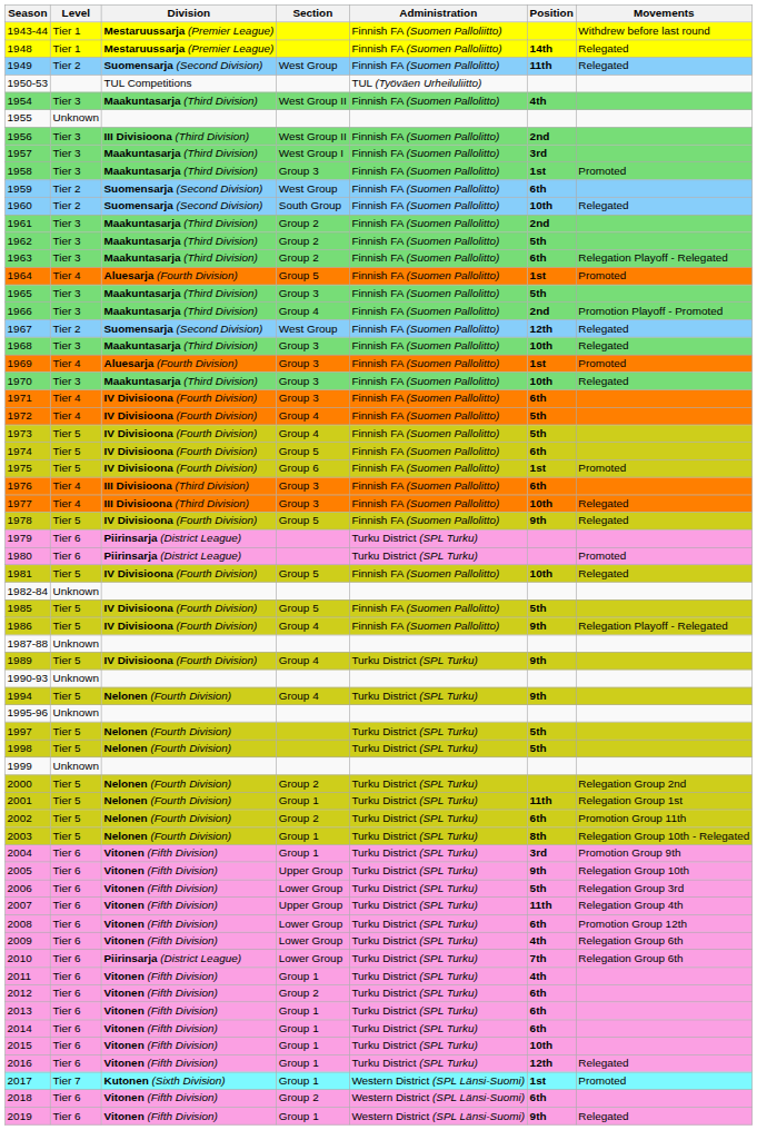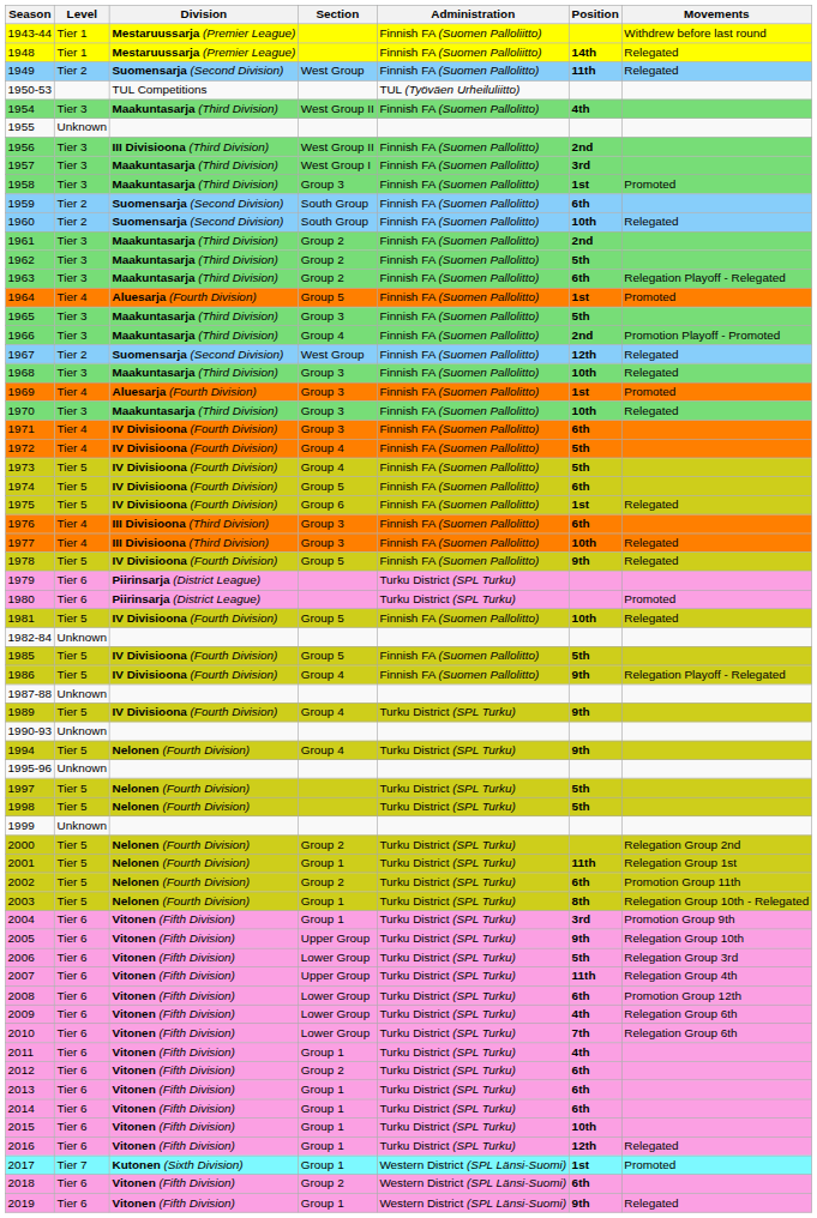 <table class="wikitable">
 <tr style="background:#f0f6fa;">
 <th><strong>Season</strong></th>
 <th><strong>Level</strong></th>
 <th><strong>Division</strong></th>
 <th><strong>Section</strong></th>
 <th><strong>Administration</strong></th>
 <th><strong>Position</strong></th>
 <th><strong>Movements</strong></th>
 </tr>
 <tr>
 <td style="background:#FFFF00;">1943-44</td>
 <td style="background:#FFFF00;">Tier 1</td>
 <td style="background:#FFFF00;"><strong>Mestaruussarja</strong> <em>(Premier League)</em></td>
 <td style="background:#FFFF00;"></td>
 <td style="background:#FFFF00;">Finnish FA <em>(Suomen Palloliitto)</em></td>
 <td style="background:#FFFF00;"></td>
 <td style="background:#FFFF00;">Withdrew before last round</td>
 </tr>
 <tr>
 <td style="background:#FFFF00;">1948</td>
 <td style="background:#FFFF00;">Tier 1</td>
 <td style="background:#FFFF00;"><strong>Mestaruussarja</strong> <em>(Premier League)</em></td>
 <td style="background:#FFFF00;"></td>
 <td style="background:#FFFF00;">Finnish FA <em>(Suomen Palloliitto)</em></td>
 <td style="background:#FFFF00;"><strong>14th</strong></td>
 <td style="background:#FFFF00;">Relegated</td>
 </tr>
 <tr>
 <td style="background:#87CEFA;">1949</td>
 <td style="background:#87CEFA;">Tier 2</td>
 <td style="background:#87CEFA;"><strong>Suomensarja</strong> <em>(Second Division)</em></td>
 <td style="background:#87CEFA;">West Group</td>
 <td style="background:#87CEFA;">Finnish FA <em>(Suomen Pallolitto)</em></td>
 <td style="background:#87CEFA;"><strong>11th</strong></td>
 <td style="background:#87CEFA;">Relegated</td>
 </tr>
 <tr>
 <td style="background:;">1950-53</td>
 <td style="background:;"></td>
 <td style="background:;">TUL Competitions</td>
 <td style="background:;"></td>
 <td style="background:;">TUL <em>(Työväen Urheiluliitto)</em></td>
 <td style="background:;"></td>
 <td style="background:;"></td>
 </tr>
 <tr>
 <td style="background:#77DD77;">1954</td>
 <td style="background:#77DD77;">Tier 3</td>
 <td style="background:#77DD77;"><strong>Maakuntasarja</strong> <em>(Third Division)</em></td>
 <td style="background:#77DD77;">West Group II</td>
 <td style="background:#77DD77;">Finnish FA <em>(Suomen Pallolitto)</em></td>
 <td style="background:#77DD77;"><strong>4th</strong></td>
 <td style="background:#77DD77;"></td>
 </tr>
 <tr>
 <td style="background:;">1955</td>
 <td style="background:;">Unknown</td>
 <td style="background:;"></td>
 <td style="background:;"></td>
 <td style="background:;"></td>
 <td style="background:;"></td>
 <td style="background:;"></td>
 </tr>
 <tr>
 <td style="background:#77DD77;">1956</td>
 <td style="background:#77DD77;">Tier 3</td>
 <td style="background:#77DD77;"><strong>III Divisioona</strong> <em>(Third Division)</em></td>
 <td style="background:#77DD77;">West Group II</td>
 <td style="background:#77DD77;">Finnish FA <em>(Suomen Pallolitto)</em></td>
 <td style="background:#77DD77;"><strong>2nd</strong></td>
 <td style="background:#77DD77;"></td>
 </tr>
 <tr>
 <td style="background:#77DD77;">1957</td>
 <td style="background:#77DD77;">Tier 3</td>
 <td style="background:#77DD77;"><strong>Maakuntasarja</strong> <em>(Third Division)</em></td>
 <td style="background:#77DD77;">West Group I</td>
 <td style="background:#77DD77;">Finnish FA <em>(Suomen Pallolitto)</em></td>
 <td style="background:#77DD77;"><strong>3rd</strong></td>
 <td style="background:#77DD77;"></td>
 </tr>
 <tr>
 <td style="background:#77DD77;">1958</td>
 <td style="background:#77DD77;">Tier 3</td>
 <td style="background:#77DD77;"><strong>Maakuntasarja</strong> <em>(Third Division)</em></td>
 <td style="background:#77DD77;">Group 3</td>
 <td style="background:#77DD77;">Finnish FA <em>(Suomen Pallolitto)</em></td>
 <td style="background:#77DD77;"><strong>1st</strong></td>
 <td style="background:#77DD77;">Promoted</td>
 </tr>
 <tr>
 <td style="background:#87CEFA;">1959</td>
 <td style="background:#87CEFA;">Tier 2</td>
 <td style="background:#87CEFA;"><strong>Suomensarja</strong> <em>(Second Division)</em></td>
-<td style="background:#87CEFA;">West Group</td>
+<td style="background:#87CEFA;">South Group</td>
 <td style="background:#87CEFA;">Finnish FA <em>(Suomen Pallolitto)</em></td>
 <td style="background:#87CEFA;"><strong>6th</strong></td>
 <td style="background:#87CEFA;"></td>
 </tr>
 <tr>
 <td style="background:#87CEFA;">1960</td>
 <td style="background:#87CEFA;">Tier 2</td>
 <td style="background:#87CEFA;"><strong>Suomensarja</strong> <em>(Second Division)</em></td>
 <td style="background:#87CEFA;">South Group</td>
 <td style="background:#87CEFA;">Finnish FA <em>(Suomen Pallolitto)</em></td>
 <td style="background:#87CEFA;"><strong>10th</strong></td>
 <td style="background:#87CEFA;">Relegated</td>
 </tr>
 <tr>
 <td style="background:#77DD77;">1961</td>
 <td style="background:#77DD77;">Tier 3</td>
 <td style="background:#77DD77;"><strong>Maakuntasarja</strong> <em>(Third Division)</em></td>
 <td style="background:#77DD77;">Group 2</td>
 <td style="background:#77DD77;">Finnish FA <em>(Suomen Pallolitto)</em></td>
 <td style="background:#77DD77;"><strong>2nd</strong></td>
 <td style="background:#77DD77;"></td>
 </tr>
 <tr>
 <td style="background:#77DD77;">1962</td>
 <td style="background:#77DD77;">Tier 3</td>
 <td style="background:#77DD77;"><strong>Maakuntasarja</strong> <em>(Third Division)</em></td>
 <td style="background:#77DD77;">Group 2</td>
 <td style="background:#77DD77;">Finnish FA <em>(Suomen Pallolitto)</em></td>
 <td style="background:#77DD77;"><strong>5th</strong></td>
 <td style="background:#77DD77;"></td>
 </tr>
 <tr>
 <td style="background:#77DD77;">1963</td>
 <td style="background:#77DD77;">Tier 3</td>
 <td style="background:#77DD77;"><strong>Maakuntasarja</strong> <em>(Third Division)</em></td>
 <td style="background:#77DD77;">Group 2</td>
 <td style="background:#77DD77;">Finnish FA <em>(Suomen Pallolitto)</em></td>
 <td style="background:#77DD77;"><strong>6th</strong></td>
 <td style="background:#77DD77;">Relegation Playoff - Relegated</td>
 </tr>
 <tr>
 <td style="background:#FF7F00;">1964</td>
 <td style="background:#FF7F00;">Tier 4</td>
 <td style="background:#FF7F00;"><strong>Aluesarja</strong> <em>(Fourth Division)</em></td>
 <td style="background:#FF7F00;">Group 5</td>
 <td style="background:#FF7F00;">Finnish FA <em>(Suomen Pallolitto)</em></td>
 <td style="background:#FF7F00;"><strong>1st</strong></td>
 <td style="background:#FF7F00;">Promoted</td>
 </tr>
 <tr>
 <td style="background:#77DD77;">1965</td>
 <td style="background:#77DD77;">Tier 3</td>
 <td style="background:#77DD77;"><strong>Maakuntasarja</strong> <em>(Third Division)</em></td>
 <td style="background:#77DD77;">Group 3</td>
 <td style="background:#77DD77;">Finnish FA <em>(Suomen Pallolitto)</em></td>
 <td style="background:#77DD77;"><strong>5th</strong></td>
 <td style="background:#77DD77;"></td>
 </tr>
 <tr>
 <td style="background:#77DD77;">1966</td>
 <td style="background:#77DD77;">Tier 3</td>
 <td style="background:#77DD77;"><strong>Maakuntasarja</strong> <em>(Third Division)</em></td>
 <td style="background:#77DD77;">Group 4</td>
 <td style="background:#77DD77;">Finnish FA <em>(Suomen Pallolitto)</em></td>
 <td style="background:#77DD77;"><strong>2nd</strong></td>
 <td style="background:#77DD77;">Promotion Playoff - Promoted</td>
 </tr>
 <tr>
 <td style="background:#87CEFA;">1967</td>
 <td style="background:#87CEFA;">Tier 2</td>
 <td style="background:#87CEFA;"><strong>Suomensarja</strong> <em>(Second Division)</em></td>
 <td style="background:#87CEFA;">West Group</td>
 <td style="background:#87CEFA;">Finnish FA <em>(Suomen Pallolitto)</em></td>
 <td style="background:#87CEFA;"><strong>12th</strong></td>
 <td style="background:#87CEFA;">Relegated</td>
 </tr>
 <tr>
 <td style="background:#77DD77;">1968</td>
 <td style="background:#77DD77;">Tier 3</td>
 <td style="background:#77DD77;"><strong>Maakuntasarja</strong> <em>(Third Division)</em></td>
 <td style="background:#77DD77;">Group 3</td>
 <td style="background:#77DD77;">Finnish FA <em>(Suomen Pallolitto)</em></td>
 <td style="background:#77DD77;"><strong>10th</strong></td>
 <td style="background:#77DD77;">Relegated</td>
 </tr>
 <tr>
 <td style="background:#FF7F00;">1969</td>
 <td style="background:#FF7F00;">Tier 4</td>
 <td style="background:#FF7F00;"><strong>Aluesarja</strong> <em>(Fourth Division)</em></td>
 <td style="background:#FF7F00;">Group 3</td>
 <td style="background:#FF7F00;">Finnish FA <em>(Suomen Pallolitto)</em></td>
 <td style="background:#FF7F00;"><strong>1st</strong></td>
 <td style="background:#FF7F00;">Promoted</td>
 </tr>
 <tr>
 <td style="background:#77DD77;">1970</td>
 <td style="background:#77DD77;">Tier 3</td>
 <td style="background:#77DD77;"><strong>Maakuntasarja</strong> <em>(Third Division)</em></td>
 <td style="background:#77DD77;">Group 3</td>
 <td style="background:#77DD77;">Finnish FA <em>(Suomen Pallolitto)</em></td>
 <td style="background:#77DD77;"><strong>10th</strong></td>
 <td style="background:#77DD77;">Relegated</td>
 </tr>
 <tr>
 <td style="background:#FF7F00;">1971</td>
 <td style="background:#FF7F00;">Tier 4</td>
 <td style="background:#FF7F00;"><strong>IV Divisioona</strong> <em>(Fourth Division)</em></td>
 <td style="background:#FF7F00;">Group 3</td>
 <td style="background:#FF7F00;">Finnish FA <em>(Suomen Pallolitto)</em></td>
 <td style="background:#FF7F00;"><strong>6th</strong></td>
 <td style="background:#FF7F00;"></td>
 </tr>
 <tr>
 <td style="background:#FF7F00;">1972</td>
 <td style="background:#FF7F00;">Tier 4</td>
 <td style="background:#FF7F00;"><strong>IV Divisioona</strong> <em>(Fourth Division)</em></td>
 <td style="background:#FF7F00;">Group 4</td>
 <td style="background:#FF7F00;">Finnish FA <em>(Suomen Pallolitto)</em></td>
 <td style="background:#FF7F00;"><strong>5th</strong></td>
 <td style="background:#FF7F00;"></td>
 </tr>
 <tr>
 <td style="background:#CECE1B;">1973</td>
 <td style="background:#CECE1B;">Tier 5</td>
 <td style="background:#CECE1B;"><strong>IV Divisioona</strong> <em>(Fourth Division)</em></td>
 <td style="background:#CECE1B;">Group 4</td>
 <td style="background:#CECE1B;">Finnish FA <em>(Suomen Pallolitto)</em></td>
 <td style="background:#CECE1B;"><strong>5th</strong></td>
 <td style="background:#CECE1B;"></td>
 </tr>
 <tr>
 <td style="background:#CECE1B;">1974</td>
 <td style="background:#CECE1B;">Tier 5</td>
 <td style="background:#CECE1B;"><strong>IV Divisioona</strong> <em>(Fourth Division)</em></td>
 <td style="background:#CECE1B;">Group 5</td>
 <td style="background:#CECE1B;">Finnish FA <em>(Suomen Pallolitto)</em></td>
 <td style="background:#CECE1B;"><strong>6th</strong></td>
 <td style="background:#CECE1B;"></td>
 </tr>
 <tr>
 <td style="background:#CECE1B;">1975</td>
 <td style="background:#CECE1B;">Tier 5</td>
 <td style="background:#CECE1B;"><strong>IV Divisioona</strong> <em>(Fourth Division)</em></td>
 <td style="background:#CECE1B;">Group 6</td>
 <td style="background:#CECE1B;">Finnish FA <em>(Suomen Pallolitto)</em></td>
 <td style="background:#CECE1B;"><strong>1st</strong></td>
-<td style="background:#CECE1B;">Promoted</td>
+<td style="background:#CECE1B;">Relegated</td>
 </tr>
 <tr>
 <td style="background:#FF7F00;">1976</td>
 <td style="background:#FF7F00;">Tier 4</td>
 <td style="background:#FF7F00;"><strong>III Divisioona</strong> <em>(Third Division)</em></td>
 <td style="background:#FF7F00;">Group 3</td>
 <td style="background:#FF7F00;">Finnish FA <em>(Suomen Pallolitto)</em></td>
 <td style="background:#FF7F00;"><strong>6th</strong></td>
 <td style="background:#FF7F00;"></td>
 </tr>
 <tr>
 <td style="background:#FF7F00;">1977</td>
 <td style="background:#FF7F00;">Tier 4</td>
 <td style="background:#FF7F00;"><strong>III Divisioona</strong> <em>(Third Division)</em></td>
 <td style="background:#FF7F00;">Group 3</td>
 <td style="background:#FF7F00;">Finnish FA <em>(Suomen Pallolitto)</em></td>
 <td style="background:#FF7F00;"><strong>10th</strong></td>
 <td style="background:#FF7F00;">Relegated</td>
 </tr>
 <tr>
 <td style="background:#CECE1B;">1978</td>
 <td style="background:#CECE1B;">Tier 5</td>
 <td style="background:#CECE1B;"><strong>IV Divisioona</strong> <em>(Fourth Division)</em></td>
 <td style="background:#CECE1B;">Group 5</td>
 <td style="background:#CECE1B;">Finnish FA <em>(Suomen Pallolitto)</em></td>
 <td style="background:#CECE1B;"><strong>9th</strong></td>
 <td style="background:#CECE1B;">Relegated</td>
 </tr>
 <tr>
 <td style="background:#FBA0E3;">1979</td>
 <td style="background:#FBA0E3;">Tier 6</td>
 <td style="background:#FBA0E3;"><strong>Piirinsarja</strong> <em>(District League)</em></td>
 <td style="background:#FBA0E3;"></td>
 <td style="background:#FBA0E3;">Turku District <em>(SPL Turku)</em></td>
 <td style="background:#FBA0E3;"></td>
 <td style="background:#FBA0E3;"></td>
 </tr>
 <tr>
 <td style="background:#FBA0E3;">1980</td>
 <td style="background:#FBA0E3;">Tier 6</td>
 <td style="background:#FBA0E3;"><strong>Piirinsarja</strong> <em>(District League)</em></td>
 <td style="background:#FBA0E3;"></td>
 <td style="background:#FBA0E3;">Turku District <em>(SPL Turku)</em></td>
 <td style="background:#FBA0E3;"></td>
 <td style="background:#FBA0E3;">Promoted</td>
 </tr>
 <tr>
 <td style="background:#CECE1B;">1981</td>
 <td style="background:#CECE1B;">Tier 5</td>
 <td style="background:#CECE1B;"><strong>IV Divisioona</strong> <em>(Fourth Division)</em></td>
 <td style="background:#CECE1B;">Group 5</td>
 <td style="background:#CECE1B;">Finnish FA <em>(Suomen Pallolitto)</em></td>
 <td style="background:#CECE1B;"><strong>10th</strong></td>
 <td style="background:#CECE1B;">Relegated</td>
 </tr>
 <tr>
 <td style="background:;">1982-84</td>
 <td style="background:;">Unknown</td>
 <td style="background:;"></td>
 <td style="background:;"></td>
 <td style="background:;"></td>
 <td style="background:;"></td>
 <td style="background:;"></td>
 </tr>
 <tr>
 <td style="background:#CECE1B;">1985</td>
 <td style="background:#CECE1B;">Tier 5</td>
 <td style="background:#CECE1B;"><strong>IV Divisioona</strong> <em>(Fourth Division)</em></td>
 <td style="background:#CECE1B;">Group 5</td>
 <td style="background:#CECE1B;">Finnish FA <em>(Suomen Pallolitto)</em></td>
 <td style="background:#CECE1B;"><strong>5th</strong></td>
 <td style="background:#CECE1B;"></td>
 </tr>
 <tr>
 <td style="background:#CECE1B;">1986</td>
 <td style="background:#CECE1B;">Tier 5</td>
 <td style="background:#CECE1B;"><strong>IV Divisioona</strong> <em>(Fourth Division)</em></td>
 <td style="background:#CECE1B;">Group 4</td>
 <td style="background:#CECE1B;">Finnish FA <em>(Suomen Pallolitto)</em></td>
 <td style="background:#CECE1B;"><strong>9th</strong></td>
 <td style="background:#CECE1B;">Relegation Playoff - Relegated</td>
 </tr>
 <tr>
 <td style="background:;">1987-88</td>
 <td style="background:;">Unknown</td>
 <td style="background:;"></td>
 <td style="background:;"></td>
 <td style="background:;"></td>
 <td style="background:;"></td>
 <td style="background:;"></td>
 </tr>
 <tr>
 <td style="background:#CECE1B;">1989</td>
 <td style="background:#CECE1B;">Tier 5</td>
 <td style="background:#CECE1B;"><strong>IV Divisioona</strong> <em>(Fourth Division)</em></td>
 <td style="background:#CECE1B;">Group 4</td>
 <td style="background:#CECE1B;">Turku District <em>(SPL Turku)</em></td>
 <td style="background:#CECE1B;"><strong>9th</strong></td>
 <td style="background:#CECE1B;"></td>
 </tr>
 <tr>
 <td style="background:;">1990-93</td>
 <td style="background:;">Unknown</td>
 <td style="background:;"></td>
 <td style="background:;"></td>
 <td style="background:;"></td>
 <td style="background:;"></td>
 <td style="background:;"></td>
 </tr>
 <tr>
 <td style="background:#CECE1B;">1994</td>
 <td style="background:#CECE1B;">Tier 5</td>
 <td style="background:#CECE1B;"><strong>Nelonen</strong> <em>(Fourth Division)</em></td>
 <td style="background:#CECE1B;">Group 4</td>
 <td style="background:#CECE1B;">Turku District <em>(SPL Turku)</em></td>
 <td style="background:#CECE1B;"><strong>9th</strong></td>
 <td style="background:#CECE1B;"></td>
 </tr>
 <tr>
 <td style="background:;">1995-96</td>
 <td style="background:;">Unknown</td>
 <td style="background:;"></td>
 <td style="background:;"></td>
 <td style="background:;"></td>
 <td style="background:;"></td>
 <td style="background:;"></td>
 </tr>
 <tr>
 <td style="background:#CECE1B;">1997</td>
 <td style="background:#CECE1B;">Tier 5</td>
 <td style="background:#CECE1B;"><strong>Nelonen</strong> <em>(Fourth Division)</em></td>
 <td style="background:#CECE1B;"></td>
 <td style="background:#CECE1B;">Turku District <em>(SPL Turku)</em></td>
 <td style="background:#CECE1B;"><strong>5th</strong></td>
 <td style="background:#CECE1B;"></td>
 </tr>
 <tr>
 <td style="background:#CECE1B;">1998</td>
 <td style="background:#CECE1B;">Tier 5</td>
 <td style="background:#CECE1B;"><strong>Nelonen</strong> <em>(Fourth Division)</em></td>
 <td style="background:#CECE1B;"></td>
 <td style="background:#CECE1B;">Turku District <em>(SPL Turku)</em></td>
 <td style="background:#CECE1B;"><strong>5th</strong></td>
 <td style="background:#CECE1B;"></td>
 </tr>
 <tr>
 <td style="background:;">1999</td>
 <td style="background:;">Unknown</td>
 <td style="background:;"></td>
 <td style="background:;"></td>
 <td style="background:;"></td>
 <td style="background:;"></td>
 <td style="background:;"></td>
 </tr>
 <tr>
 <td style="background:#CECE1B;">2000</td>
 <td style="background:#CECE1B;">Tier 5</td>
 <td style="background:#CECE1B;"><strong>Nelonen</strong> <em>(Fourth Division)</em></td>
 <td style="background:#CECE1B;">Group 2</td>
 <td style="background:#CECE1B;">Turku District <em>(SPL Turku)</em></td>
 <td style="background:#CECE1B;"></td>
 <td style="background:#CECE1B;">Relegation Group 2nd</td>
 </tr>
 <tr>
 <td style="background:#CECE1B;">2001</td>
 <td style="background:#CECE1B;">Tier 5</td>
 <td style="background:#CECE1B;"><strong>Nelonen</strong> <em>(Fourth Division)</em></td>
 <td style="background:#CECE1B;">Group 1</td>
 <td style="background:#CECE1B;">Turku District <em>(SPL Turku)</em></td>
 <td style="background:#CECE1B;"><strong>11th</strong></td>
 <td style="background:#CECE1B;">Relegation Group 1st</td>
 </tr>
 <tr>
 <td style="background:#CECE1B;">2002</td>
 <td style="background:#CECE1B;">Tier 5</td>
 <td style="background:#CECE1B;"><strong>Nelonen</strong> <em>(Fourth Division)</em></td>
 <td style="background:#CECE1B;">Group 2</td>
 <td style="background:#CECE1B;">Turku District <em>(SPL Turku)</em></td>
 <td style="background:#CECE1B;"><strong>6th</strong></td>
 <td style="background:#CECE1B;">Promotion Group 11th</td>
 </tr>
 <tr>
 <td style="background:#CECE1B;">2003</td>
 <td style="background:#CECE1B;">Tier 5</td>
 <td style="background:#CECE1B;"><strong>Nelonen</strong> <em>(Fourth Division)</em></td>
 <td style="background:#CECE1B;">Group 1</td>
 <td style="background:#CECE1B;">Turku District <em>(SPL Turku)</em></td>
 <td style="background:#CECE1B;"><strong>8th</strong></td>
 <td style="background:#CECE1B;">Relegation Group 10th - Relegated</td>
 </tr>
 <tr>
 <td style="background:#FBA0E3;">2004</td>
 <td style="background:#FBA0E3;">Tier 6</td>
 <td style="background:#FBA0E3;"><strong>Vitonen</strong> <em>(Fifth Division)</em></td>
 <td style="background:#FBA0E3;">Group 1</td>
 <td style="background:#FBA0E3;">Turku District <em>(SPL Turku)</em></td>
 <td style="background:#FBA0E3;"><strong>3rd</strong></td>
 <td style="background:#FBA0E3;">Promotion Group 9th</td>
 </tr>
 <tr>
 <td style="background:#FBA0E3;">2005</td>
 <td style="background:#FBA0E3;">Tier 6</td>
 <td style="background:#FBA0E3;"><strong>Vitonen</strong> <em>(Fifth Division)</em></td>
 <td style="background:#FBA0E3;">Upper Group</td>
 <td style="background:#FBA0E3;">Turku District <em>(SPL Turku)</em></td>
 <td style="background:#FBA0E3;"><strong>9th</strong></td>
 <td style="background:#FBA0E3;">Relegation Group 10th</td>
 </tr>
 <tr>
 <td style="background:#FBA0E3;">2006</td>
 <td style="background:#FBA0E3;">Tier 6</td>
 <td style="background:#FBA0E3;"><strong>Vitonen</strong> <em>(Fifth Division)</em></td>
 <td style="background:#FBA0E3;">Lower Group</td>
 <td style="background:#FBA0E3;">Turku District <em>(SPL Turku)</em></td>
 <td style="background:#FBA0E3;"><strong>5th</strong></td>
 <td style="background:#FBA0E3;">Relegation Group 3rd</td>
 </tr>
 <tr>
 <td style="background:#FBA0E3;">2007</td>
 <td style="background:#FBA0E3;">Tier 6</td>
 <td style="background:#FBA0E3;"><strong>Vitonen</strong> <em>(Fifth Division)</em></td>
 <td style="background:#FBA0E3;">Upper Group</td>
 <td style="background:#FBA0E3;">Turku District <em>(SPL Turku)</em></td>
 <td style="background:#FBA0E3;"><strong>11th</strong></td>
 <td style="background:#FBA0E3;">Relegation Group 4th</td>
 </tr>
 <tr>
 <td style="background:#FBA0E3;">2008</td>
 <td style="background:#FBA0E3;">Tier 6</td>
 <td style="background:#FBA0E3;"><strong>Vitonen</strong> <em>(Fifth Division)</em></td>
 <td style="background:#FBA0E3;">Lower Group</td>
 <td style="background:#FBA0E3;">Turku District <em>(SPL Turku)</em></td>
 <td style="background:#FBA0E3;"><strong>6th</strong></td>
 <td style="background:#FBA0E3;">Promotion Group 12th</td>
 </tr>
 <tr>
 <td style="background:#FBA0E3;">2009</td>
 <td style="background:#FBA0E3;">Tier 6</td>
 <td style="background:#FBA0E3;"><strong>Vitonen</strong> <em>(Fifth Division)</em></td>
 <td style="background:#FBA0E3;">Lower Group</td>
 <td style="background:#FBA0E3;">Turku District <em>(SPL Turku)</em></td>
 <td style="background:#FBA0E3;"><strong>4th</strong></td>
 <td style="background:#FBA0E3;">Relegation Group 6th</td>
 </tr>
 <tr>
 <td style="background:#FBA0E3;">2010</td>
 <td style="background:#FBA0E3;">Tier 6</td>
-<td style="background:#FBA0E3;"><strong>Piirinsarja</strong> <em>(District League)</em></td>
+<td style="background:#FBA0E3;"><strong>Vitonen</strong> <em>(Fifth Division)</em></td>
 <td style="background:#FBA0E3;">Lower Group</td>
 <td style="background:#FBA0E3;">Turku District <em>(SPL Turku)</em></td>
 <td style="background:#FBA0E3;"><strong>7th</strong></td>
 <td style="background:#FBA0E3;">Relegation Group 6th</td>
 </tr>
 <tr>
 <td style="background:#FBA0E3;">2011</td>
 <td style="background:#FBA0E3;">Tier 6</td>
 <td style="background:#FBA0E3;"><strong>Vitonen</strong> <em>(Fifth Division)</em></td>
 <td style="background:#FBA0E3;">Group 1</td>
 <td style="background:#FBA0E3;">Turku District <em>(SPL Turku)</em></td>
 <td style="background:#FBA0E3;"><strong>4th</strong></td>
 <td style="background:#FBA0E3;"></td>
 </tr>
 <tr>
 <td style="background:#FBA0E3;">2012</td>
 <td style="background:#FBA0E3;">Tier 6</td>
 <td style="background:#FBA0E3;"><strong>Vitonen</strong> <em>(Fifth Division)</em></td>
 <td style="background:#FBA0E3;">Group 2</td>
 <td style="background:#FBA0E3;">Turku District <em>(SPL Turku)</em></td>
 <td style="background:#FBA0E3;"><strong>6th</strong></td>
 <td style="background:#FBA0E3;"></td>
 </tr>
 <tr>
 <td style="background:#FBA0E3;">2013</td>
 <td style="background:#FBA0E3;">Tier 6</td>
 <td style="background:#FBA0E3;"><strong>Vitonen</strong> <em>(Fifth Division)</em></td>
 <td style="background:#FBA0E3;">Group 1</td>
 <td style="background:#FBA0E3;">Turku District <em>(SPL Turku)</em></td>
 <td style="background:#FBA0E3;"><strong>6th</strong></td>
 <td style="background:#FBA0E3;"></td>
 </tr>
 <tr>
 <td style="background:#FBA0E3;">2014</td>
 <td style="background:#FBA0E3;">Tier 6</td>
 <td style="background:#FBA0E3;"><strong>Vitonen</strong> <em>(Fifth Division)</em></td>
 <td style="background:#FBA0E3;">Group 1</td>
 <td style="background:#FBA0E3;">Turku District <em>(SPL Turku)</em></td>
 <td style="background:#FBA0E3;"><strong>6th</strong></td>
 <td style="background:#FBA0E3;"></td>
 </tr>
 <tr>
 <td style="background:#FBA0E3;">2015</td>
 <td style="background:#FBA0E3;">Tier 6</td>
 <td style="background:#FBA0E3;"><strong>Vitonen</strong> <em>(Fifth Division)</em></td>
 <td style="background:#FBA0E3;">Group 1</td>
 <td style="background:#FBA0E3;">Turku District <em>(SPL Turku)</em></td>
 <td style="background:#FBA0E3;"><strong>10th</strong></td>
 <td style="background:#FBA0E3;"></td>
 </tr>
 <tr>
 <td style="background:#FBA0E3;">2016</td>
 <td style="background:#FBA0E3;">Tier 6</td>
 <td style="background:#FBA0E3;"><strong>Vitonen</strong> <em>(Fifth Division)</em></td>
 <td style="background:#FBA0E3;">Group 1</td>
 <td style="background:#FBA0E3;">Turku District <em>(SPL Turku)</em></td>
 <td style="background:#FBA0E3;"><strong>12th</strong></td>
 <td style="background:#FBA0E3;">Relegated</td>
 </tr>
 <tr>
 <td style="background:#7DF9FF;">2017</td>
 <td style="background:#7DF9FF;">Tier 7</td>
 <td style="background:#7DF9FF;"><strong>Kutonen</strong> <em>(Sixth Division)</em></td>
 <td style="background:#7DF9FF;">Group 1</td>
 <td style="background:#7DF9FF;">Western District <em>(SPL Länsi-Suomi)</em></td>
 <td style="background:#7DF9FF;"><strong>1st</strong></td>
 <td style="background:#7DF9FF;">Promoted</td>
 </tr>
 <tr>
 <td style="background:#FBA0E3;">2018</td>
 <td style="background:#FBA0E3;">Tier 6</td>
 <td style="background:#FBA0E3;"><strong>Vitonen</strong> <em>(Fifth Division)</em></td>
 <td style="background:#FBA0E3;">Group 2</td>
 <td style="background:#FBA0E3;">Western District <em>(SPL Länsi-Suomi)</em></td>
 <td style="background:#FBA0E3;"><strong>6th</strong></td>
 <td style="background:#FBA0E3;"></td>
 </tr>
 <tr>
 <td style="background:#FBA0E3;">2019</td>
 <td style="background:#FBA0E3;">Tier 6</td>
 <td style="background:#FBA0E3;"><strong>Vitonen</strong> <em>(Fifth Division)</em></td>
 <td style="background:#FBA0E3;">Group 1</td>
 <td style="background:#FBA0E3;">Western District <em>(SPL Länsi-Suomi)</em></td>
 <td style="background:#FBA0E3;"><strong>9th</strong></td>
 <td style="background:#FBA0E3;">Relegated</td>
 </tr>
 </table>
